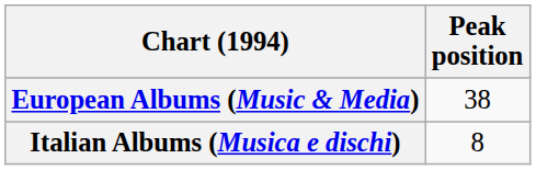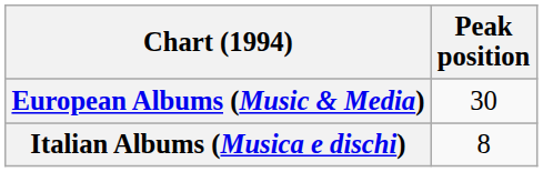 <table class="wikitable sortable plainrowheaders" style="text-align:center">
 <tr>
 <th scope="col">Chart (1994)</th>
 <th scope="col">Peak<br>position</th>
 </tr>
 <tr>
 <th scope="row"><a href='#'>European Albums</a> (<em><a href='#'>Music & Media</a></em>)</th>
-<td>38</td>
+<td>30</td>
 </tr>
 <tr>
 <th scope="row">Italian Albums (<em><a href='#'>Musica e dischi</a></em>)</th>
 <td>8</td>
 </tr>
 </table>
